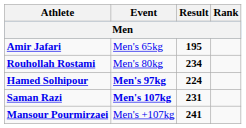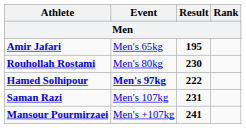 <table class="wikitable" style="font-size:100%">
 <tr>
 <th>Athlete</th>
 <th>Event</th>
 <th>Result</th>
 <th>Rank</th>
 </tr>
 <tr style="background:#9acdff;">
 <th colspan=5>Men</th>
 </tr>
 <tr>
 <td><strong><a href='#'>Amir Jafari</a></strong></td>
 <td align=left><a href='#'>Men's  65kg</a></td>
 <td align=center><strong>195</strong></td>
 <td align=center></td>
 </tr>
 <tr>
 <td><strong><a href='#'>Rouhollah Rostami</a></strong></td>
 <td align=left><a href='#'>Men's  80kg</a></td>
-<td align=center><strong>234</strong></td>
+<td align=center><strong>230</strong></td>
 <td align=center></td>
 </tr>
 <tr>
 <td><strong><a href='#'>Hamed Solhipour</a></strong></td>
 <td align=left><strong><a href='#'>Men's  97kg</a></strong></td>
-<td align=center><strong>224</strong></td>
+<td align=center><strong>222</strong></td>
 <td align=center></td>
 </tr>
 <tr>
 <td><strong><a href='#'>Saman Razi</a></strong></td>
-<td align=left><strong><a href='#'>Men's  107kg</a></strong></td>
+<td align=left><a href='#'>Men's  107kg</a></td>
 <td align=center><strong>231</strong></td>
 <td align=center></td>
 </tr>
 <tr>
 <td><strong><a href='#'>Mansour Pourmirzaei</a></strong></td>
 <td align=left><a href='#'>Men's  +107kg</a></td>
 <td align=center><strong>241</strong></td>
 <td align=center></td>
 </tr>
 </table>
